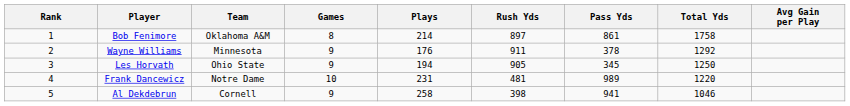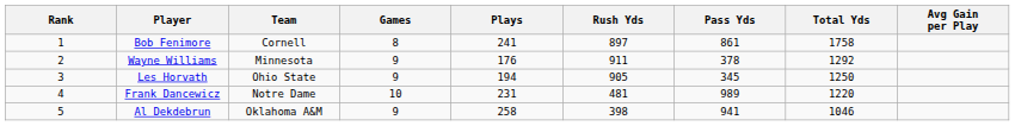 <table class="wikitable sortable">
 <tr>
 <th bgcolor="#DDDDFF" width="10%">Rank</th>
 <th bgcolor="#DDDDFF" width="10%">Player</th>
 <th bgcolor="#DDDDFF" width="10%">Team</th>
 <th bgcolor="#DDDDFF" width="10%">Games</th>
 <th bgcolor="#DDDDFF" width="10%">Plays</th>
 <th bgcolor="#DDDDFF" width="10%">Rush Yds</th>
 <th bgcolor="#DDDDFF" width="10%">Pass Yds</th>
 <th bgcolor="#DDDDFF" width="10%">Total Yds</th>
 <th bgcolor="#DDDDFF" width="10%">Avg Gain<br>per Play</th>
 </tr>
 <tr align="center">
 <td>1</td>
 <td><a href='#'>Bob Fenimore</a></td>
-<td>Oklahoma A&M</td>
+<td>Cornell</td>
 <td>8</td>
-<td>214</td>
+<td>241</td>
 <td>897</td>
 <td>861</td>
 <td>1758</td>
 <td></td>
 </tr>
 <tr align="center">
 <td>2</td>
 <td><a href='#'>Wayne Williams</a></td>
 <td>Minnesota</td>
 <td>9</td>
 <td>176</td>
 <td>911</td>
 <td>378</td>
 <td>1292</td>
 <td></td>
 </tr>
 <tr align="center">
 <td>3</td>
 <td><a href='#'>Les Horvath</a></td>
 <td>Ohio State</td>
 <td>9</td>
 <td>194</td>
 <td>905</td>
 <td>345</td>
 <td>1250</td>
 <td></td>
 </tr>
 <tr align="center">
 <td>4</td>
 <td><a href='#'>Frank Dancewicz</a></td>
 <td>Notre Dame</td>
 <td>10</td>
 <td>231</td>
 <td>481</td>
 <td>989</td>
 <td>1220</td>
 <td></td>
 </tr>
 <tr align="center">
 <td>5</td>
 <td><a href='#'>Al Dekdebrun</a></td>
-<td>Cornell</td>
+<td>Oklahoma A&M</td>
 <td>9</td>
 <td>258</td>
 <td>398</td>
 <td>941</td>
 <td>1046</td>
 <td></td>
 </tr>
 </table>
